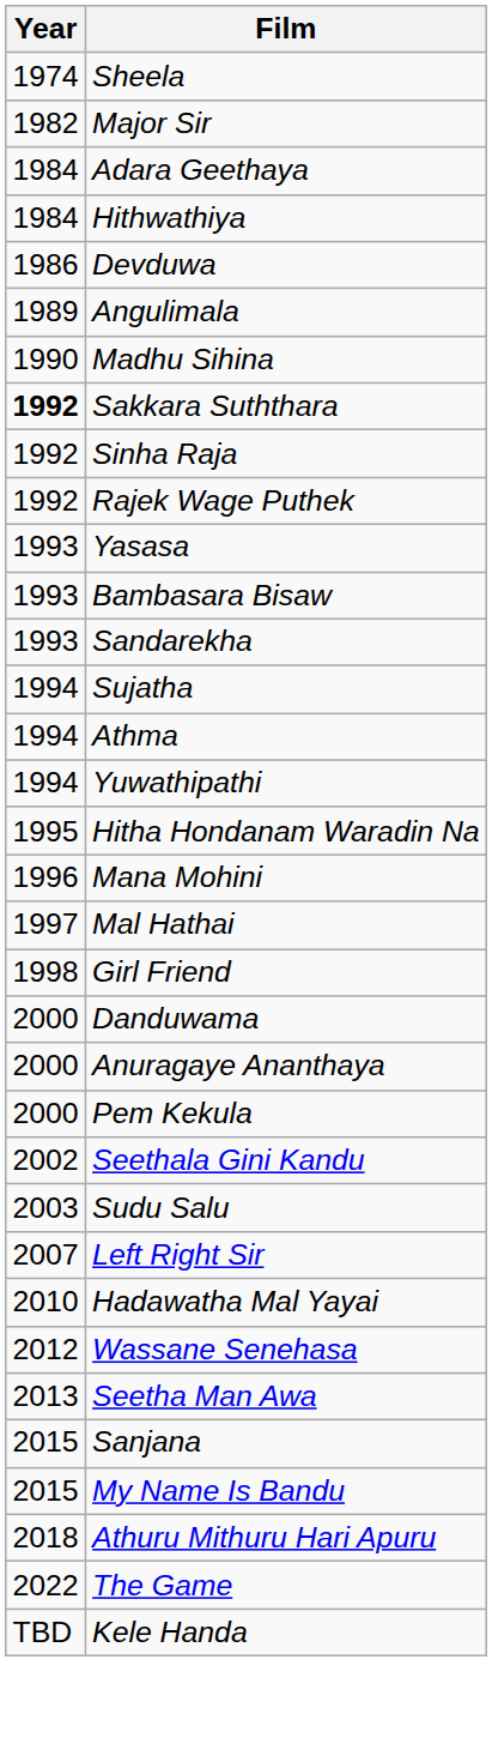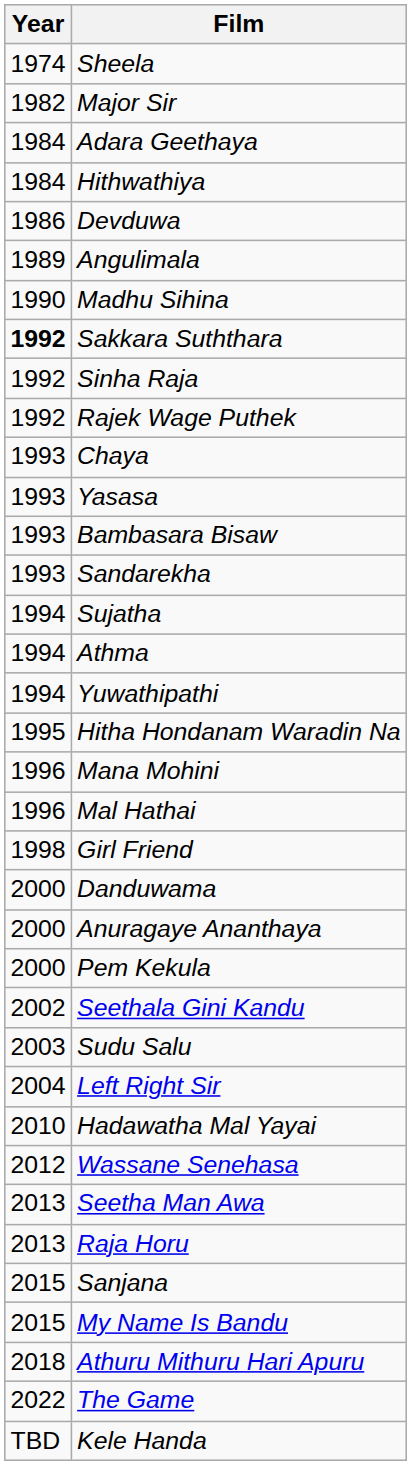 <table class="wikitable">
 <tr>
 <th>Year</th>
 <th>Film</th>
 </tr>
 <tr>
 <td>1974</td>
 <td><em>Sheela</em></td>
 </tr>
 <tr>
 <td>1982</td>
 <td><em>Major Sir</em></td>
 </tr>
 <tr>
 <td>1984</td>
 <td><em>Adara Geethaya</em></td>
 </tr>
 <tr>
 <td>1984</td>
 <td><em>Hithwathiya</em></td>
 </tr>
 <tr>
 <td>1986</td>
 <td><em>Devduwa</em></td>
 </tr>
 <tr>
 <td>1989</td>
 <td><em>Angulimala</em></td>
 </tr>
 <tr>
 <td>1990</td>
 <td><em>Madhu Sihina</em></td>
 </tr>
 <tr>
 <td><strong>1992</strong></td>
 <td><em>Sakkara Suththara</em></td>
 </tr>
 <tr>
 <td>1992</td>
 <td><em>Sinha Raja</em></td>
 </tr>
 <tr>
 <td>1992</td>
 <td><em>Rajek Wage Puthek</em></td>
 </tr>
 <tr>
 <td>1993</td>
+<td><em>Chaya</em></td>
+</tr>
+<tr>
+<td>1993</td>
 <td><em>Yasasa</em></td>
 </tr>
 <tr>
 <td>1993</td>
 <td><em>Bambasara Bisaw</em></td>
 </tr>
 <tr>
 <td>1993</td>
 <td><em>Sandarekha</em></td>
 </tr>
 <tr>
 <td>1994</td>
 <td><em>Sujatha</em></td>
 </tr>
 <tr>
 <td>1994</td>
 <td><em>Athma</em></td>
 </tr>
 <tr>
 <td>1994</td>
 <td><em>Yuwathipathi</em></td>
 </tr>
 <tr>
 <td>1995</td>
 <td><em>Hitha Hondanam Waradin Na</em></td>
 </tr>
 <tr>
 <td>1996</td>
 <td><em>Mana Mohini</em></td>
 </tr>
 <tr>
-<td>1997</td>
+<td>1996</td>
 <td><em>Mal Hathai</em></td>
 </tr>
 <tr>
 <td>1998</td>
 <td><em>Girl Friend</em></td>
 </tr>
 <tr>
 <td>2000</td>
 <td><em>Danduwama</em></td>
 </tr>
 <tr>
 <td>2000</td>
 <td><em>Anuragaye Ananthaya</em></td>
 </tr>
 <tr>
 <td>2000</td>
 <td><em>Pem Kekula</em></td>
 </tr>
 <tr>
 <td>2002</td>
 <td><em><a href='#'>Seethala Gini Kandu</a></em></td>
 </tr>
 <tr>
 <td>2003</td>
 <td><em>Sudu Salu</em></td>
 </tr>
 <tr>
-<td>2007</td>
+<td>2004</td>
 <td><em><a href='#'>Left Right Sir</a></em></td>
 </tr>
 <tr>
 <td>2010</td>
 <td><em>Hadawatha Mal Yayai</em></td>
 </tr>
 <tr>
 <td>2012</td>
 <td><em><a href='#'>Wassane Senehasa</a></em></td>
 </tr>
 <tr>
 <td>2013</td>
 <td><em><a href='#'>Seetha Man Awa</a></em></td>
+</tr>
+<tr>
+<td>2013</td>
+<td><em><a href='#'>Raja Horu</a></em></td>
 </tr>
 <tr>
 <td>2015</td>
 <td><em>Sanjana</em></td>
 </tr>
 <tr>
 <td>2015</td>
 <td><em><a href='#'>My Name Is Bandu</a></em></td>
 </tr>
 <tr>
 <td>2018</td>
 <td><em><a href='#'>Athuru Mithuru Hari Apuru</a></em> </td>
 </tr>
 <tr>
 <td>2022</td>
 <td><em><a href='#'>The Game</a></em></td>
 </tr>
 <tr>
 <td>TBD</td>
 <td><em>Kele Handa</em> </td>
 </tr>
 </table>
